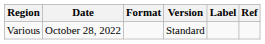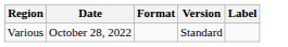 <table class="wikitable sortable">
 <tr>
 <th>Region</th>
 <th>Date</th>
 <th>Format</th>
 <th>Version</th>
 <th>Label</th>
-<th>Ref</th>
 </tr>
 <tr>
 <td>Various</td>
 <td>October 28, 2022</td>
 <td></td>
 <td>Standard</td>
 <td></td>
-<td></td>
 </tr>
 </table>
